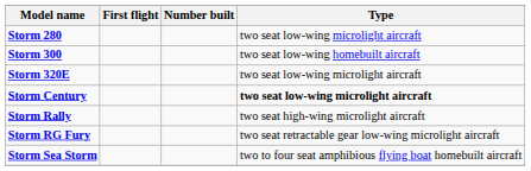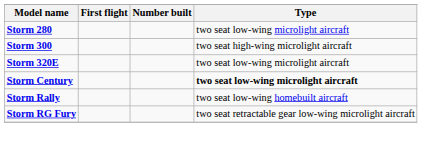 <table class="wikitable" align=center style="font-size:90%;">
 <tr>
 </tr>
 <tr style="background:#efefef;">
 <th>Model name</th>
 <th>First flight</th>
 <th>Number built</th>
 <th>Type</th>
 </tr>
 <tr>
 <td align=left><strong><a href='#'>Storm 280</a></strong></td>
 <td align=center></td>
 <td align=center></td>
 <td align=left>two seat low-wing <a href='#'>microlight aircraft</a></td>
 </tr>
 <tr>
 <td align=left><strong><a href='#'>Storm 300</a></strong></td>
 <td align=center></td>
 <td align=center></td>
-<td align=left>two seat low-wing <a href='#'>homebuilt aircraft</a></td>
+<td align=left>two seat high-wing microlight aircraft</td>
 </tr>
 <tr>
 <td align=left><strong><a href='#'>Storm 320E</a></strong></td>
 <td align=center></td>
 <td align=center></td>
 <td align=left>two seat low-wing  microlight aircraft</td>
 </tr>
 <tr>
 <td align=left><strong><a href='#'>Storm Century</a></strong></td>
 <td align=center></td>
 <td align=center></td>
 <td align=left><strong>two seat low-wing microlight aircraft</strong></td>
 </tr>
 <tr>
 <td align=left><strong><a href='#'>Storm Rally</a></strong></td>
 <td align=center></td>
 <td align=center></td>
-<td align=left>two seat high-wing microlight aircraft</td>
+<td align=left>two seat low-wing <a href='#'>homebuilt aircraft</a></td>
 </tr>
 <tr>
 <td align=left><strong><a href='#'>Storm RG Fury</a></strong></td>
 <td align=center></td>
 <td align=center></td>
 <td align=left>two seat retractable gear low-wing microlight aircraft</td>
 </tr>
 <tr>
-<td align=left><strong><a href='#'>Storm Sea Storm</a></strong></td>
-<td align=center></td>
-<td align=center></td>
-<td align=left>two to four seat amphibious <a href='#'>flying boat</a> homebuilt aircraft</td>
-</tr>
-<tr>
 </tr>
 </table>
